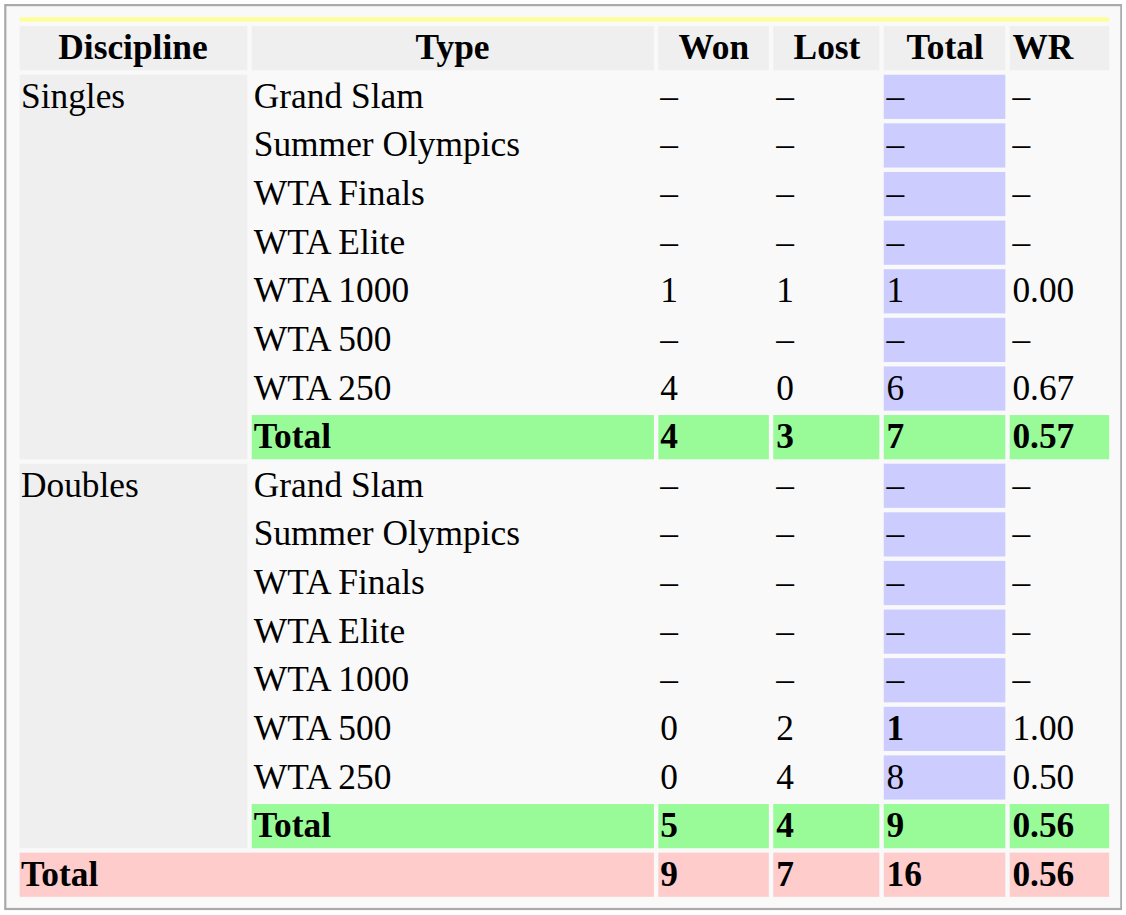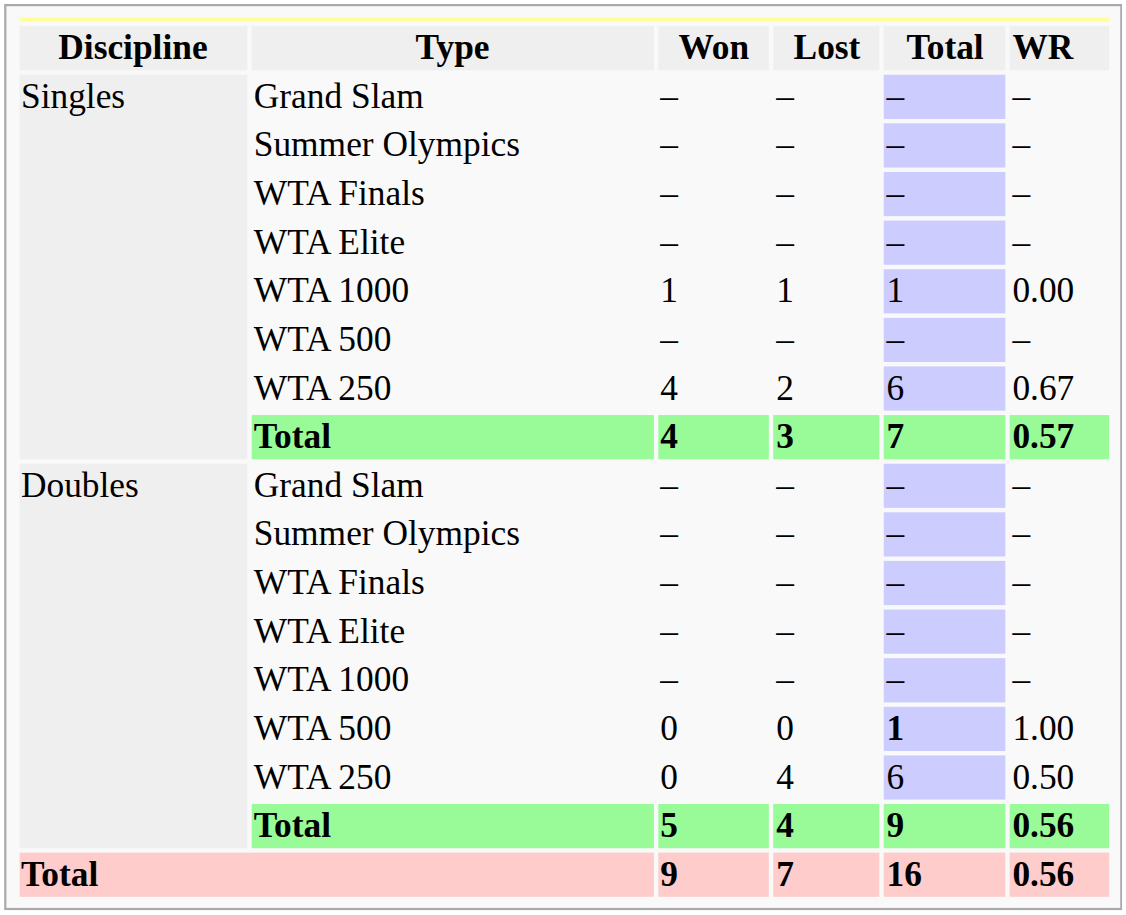 <table class="infobox vcard vevent nowrap" width=40%>
 <tr bgcolor=FFFF99>
 <th colspan=6></th>
 </tr>
 <tr style=background:#efefef;font-weight:bold>
 <th>Discipline</th>
 <th>Type</th>
 <th>Won</th>
 <th>Lost</th>
 <th>Total</th>
 <td>WR</td>
 </tr>
 <tr>
 <td rowspan="8" bgcolor="efefef">Singles</td>
 <td>Grand Slam</td>
 <td>–</td>
 <td>–</td>
 <td bgcolor=CCCCFF>–</td>
 <td>–</td>
 </tr>
 <tr>
 <td>Summer Olympics</td>
 <td>–</td>
 <td>–</td>
 <td bgcolor=CCCCFF>–</td>
 <td>–</td>
 </tr>
 <tr>
 <td>WTA Finals</td>
 <td>–</td>
 <td>–</td>
 <td bgcolor=CCCCFF>–</td>
 <td>–</td>
 </tr>
 <tr>
 <td>WTA Elite</td>
 <td>–</td>
 <td>–</td>
 <td bgcolor=CCCCFF>–</td>
 <td>–</td>
 </tr>
 <tr>
 <td>WTA 1000</td>
 <td>1</td>
 <td>1</td>
 <td bgcolor="CCCCFF">1</td>
 <td>0.00</td>
 </tr>
 <tr>
 <td>WTA 500</td>
 <td>–</td>
 <td>–</td>
 <td bgcolor="CCCCFF">–</td>
 <td>–</td>
 </tr>
 <tr>
 <td>WTA 250</td>
 <td>4</td>
-<td>0</td>
+<td>2</td>
 <td bgcolor="CCCCFF">6</td>
 <td>0.67</td>
 </tr>
 <tr style=background:#98FB98;font-weight:bold>
 <td>Total</td>
 <td>4</td>
 <td>3</td>
 <td>7</td>
 <td>0.57</td>
 </tr>
 <tr>
 <td rowspan="8" bgcolor="efefef">Doubles</td>
 <td>Grand Slam</td>
 <td>–</td>
 <td>–</td>
 <td bgcolor="CCCCFF">–</td>
 <td>–</td>
 </tr>
 <tr>
 <td>Summer Olympics</td>
 <td>–</td>
 <td>–</td>
 <td bgcolor=CCCCFF>–</td>
 <td>–</td>
 </tr>
 <tr>
 <td>WTA Finals</td>
 <td>–</td>
 <td>–</td>
 <td bgcolor="CCCCFF">–</td>
 <td>–</td>
 </tr>
 <tr>
 <td>WTA Elite</td>
 <td>–</td>
 <td>–</td>
 <td bgcolor=CCCCFF>–</td>
 <td>–</td>
 </tr>
 <tr>
 <td>WTA 1000</td>
 <td>–</td>
 <td>–</td>
 <td bgcolor="CCCCFF">–</td>
 <td>–</td>
 </tr>
 <tr>
 <td>WTA 500</td>
 <td>0</td>
-<td>2</td>
+<td>0</td>
 <td bgcolor="CCCCFF"><strong>1</strong></td>
 <td>1.00</td>
 </tr>
 <tr>
 <td>WTA 250</td>
 <td>0</td>
 <td>4</td>
-<td bgcolor="CCCCFF">8</td>
+<td bgcolor="CCCCFF">6</td>
 <td>0.50</td>
 </tr>
 <tr style=background:#98FB98;font-weight:bold>
 <td>Total</td>
 <td>5</td>
 <td>4</td>
 <td>9</td>
 <td>0.56</td>
 </tr>
 <tr style=background:#FCC;font-weight:bold>
 <td colspan="2">Total</td>
 <td>9</td>
 <td>7</td>
 <td>16</td>
 <td>0.56</td>
 </tr>
 </table>
